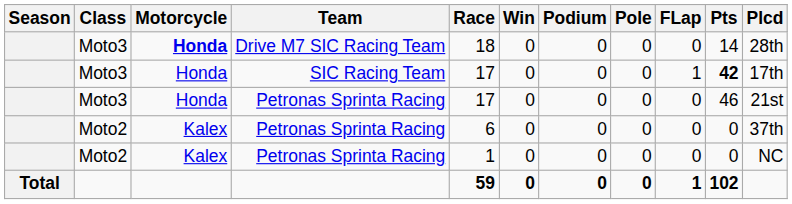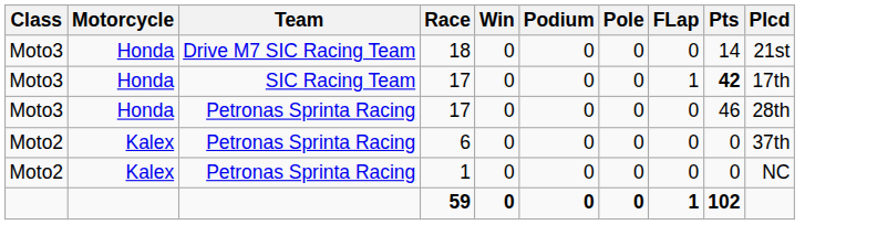 <table class="wikitable">
 <tr>
-<th>Season</th>
 <th>Class</th>
 <th>Motorcycle</th>
 <th>Team</th>
 <th>Race</th>
 <th>Win</th>
 <th>Podium</th>
 <th>Pole</th>
 <th>FLap</th>
 <th>Pts</th>
 <th>Plcd</th>
 </tr>
 <tr align="right">
-<th></th>
 <td>Moto3</td>
-<td><strong><a href='#'>Honda</a></strong></td>
+<td><a href='#'>Honda</a></td>
 <td><a href='#'>Drive M7 SIC Racing Team</a></td>
 <td>18</td>
 <td>0</td>
 <td>0</td>
 <td>0</td>
 <td>0</td>
 <td>14</td>
-<td>28th</td>
+<td>21st</td>
 </tr>
 <tr align="right">
-<th></th>
 <td>Moto3</td>
 <td><a href='#'>Honda</a></td>
 <td><a href='#'>SIC Racing Team</a></td>
 <td>17</td>
 <td>0</td>
 <td>0</td>
 <td>0</td>
 <td>1</td>
 <td><strong>42</strong></td>
 <td>17th</td>
 </tr>
 <tr align="right">
-<th></th>
 <td>Moto3</td>
 <td><a href='#'>Honda</a></td>
 <td><a href='#'>Petronas Sprinta Racing</a></td>
 <td>17</td>
 <td>0</td>
 <td>0</td>
 <td>0</td>
 <td>0</td>
 <td>46</td>
-<td>21st</td>
+<td>28th</td>
 </tr>
 <tr align="right">
-<th></th>
 <td>Moto2</td>
 <td><a href='#'>Kalex</a></td>
 <td><a href='#'>Petronas Sprinta Racing</a></td>
 <td>6</td>
 <td>0</td>
 <td>0</td>
 <td>0</td>
 <td>0</td>
 <td>0</td>
 <td>37th</td>
 </tr>
 <tr align="right">
-<th></th>
 <td>Moto2</td>
 <td><a href='#'>Kalex</a></td>
 <td><a href='#'>Petronas Sprinta Racing</a></td>
 <td>1</td>
 <td>0</td>
 <td>0</td>
 <td>0</td>
 <td>0</td>
 <td>0</td>
 <td>NC</td>
 </tr>
 <tr align="right">
-<th>Total</th>
 <td></td>
 <td></td>
 <td></td>
 <td><strong>59</strong></td>
 <td><strong>0</strong></td>
 <td><strong>0</strong></td>
 <td><strong>0</strong></td>
 <td><strong>1</strong></td>
 <td><strong>102</strong></td>
 <td></td>
 </tr>
 </table>
